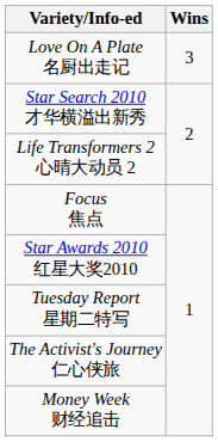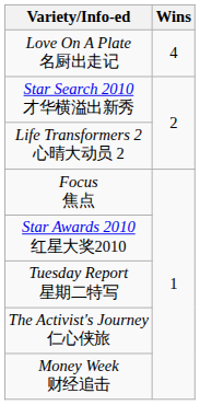 <table class="wikitable" style="text-align: center">
 <tr>
 <th>Variety/Info-ed</th>
 <th>Wins</th>
 </tr>
 <tr>
 <td><em>Love On A Plate</em><br> 名厨出走记</td>
-<td>3</td>
+<td>4</td>
 </tr>
 <tr>
 <td><em><a href='#'>Star Search 2010</a></em><br> 才华横溢出新秀</td>
 <td rowspan=2>2</td>
 </tr>
 <tr>
 <td><em>Life Transformers 2</em><br> 心晴大动员 2</td>
 </tr>
 <tr>
 <td><em>Focus</em><br> 焦点</td>
 <td rowspan=5>1</td>
 </tr>
 <tr>
 <td><em><a href='#'>Star Awards 2010</a></em><br> 红星大奖2010</td>
 </tr>
 <tr>
 <td><em>Tuesday Report</em><br> 星期二特写</td>
 </tr>
 <tr>
 <td><em>The Activist's Journey</em><br> 仁心侠旅</td>
 </tr>
 <tr>
 <td><em>Money Week</em><br> 财经追击</td>
 </tr>
 </table>
